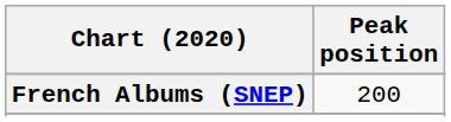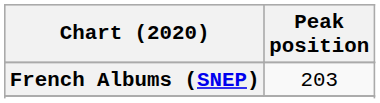 <table class="wikitable sortable plainrowheaders" style="text-align:center">
 <tr>
 <th scope="col">Chart (2020)</th>
 <th scope="col">Peak<br>position</th>
 </tr>
 <tr>
 </tr>
 <tr>
 </tr>
 <tr>
 </tr>
 <tr>
 <th scope="row">French Albums (<a href='#'>SNEP</a>)</th>
-<td>200</td>
+<td>203</td>
 </tr>
 <tr>
 </tr>
 <tr>
 </tr>
 <tr>
 </tr>
 <tr>
 </tr>
 </table>
